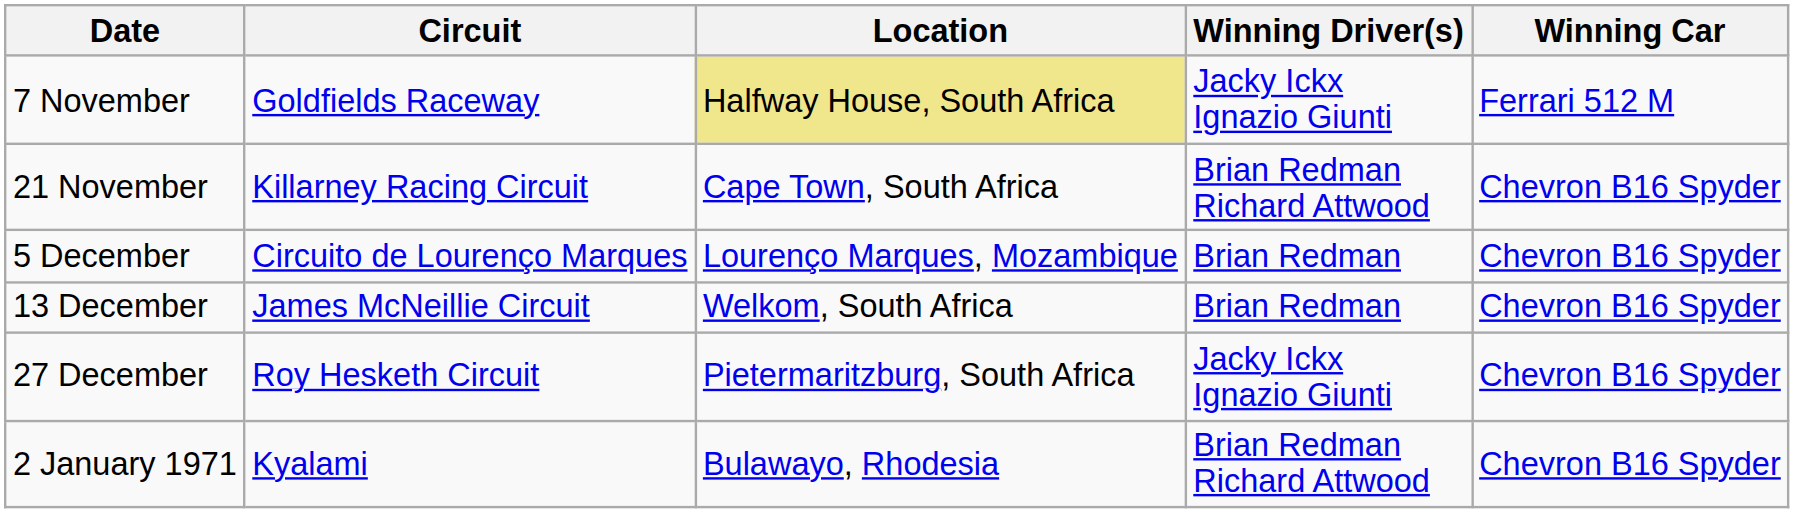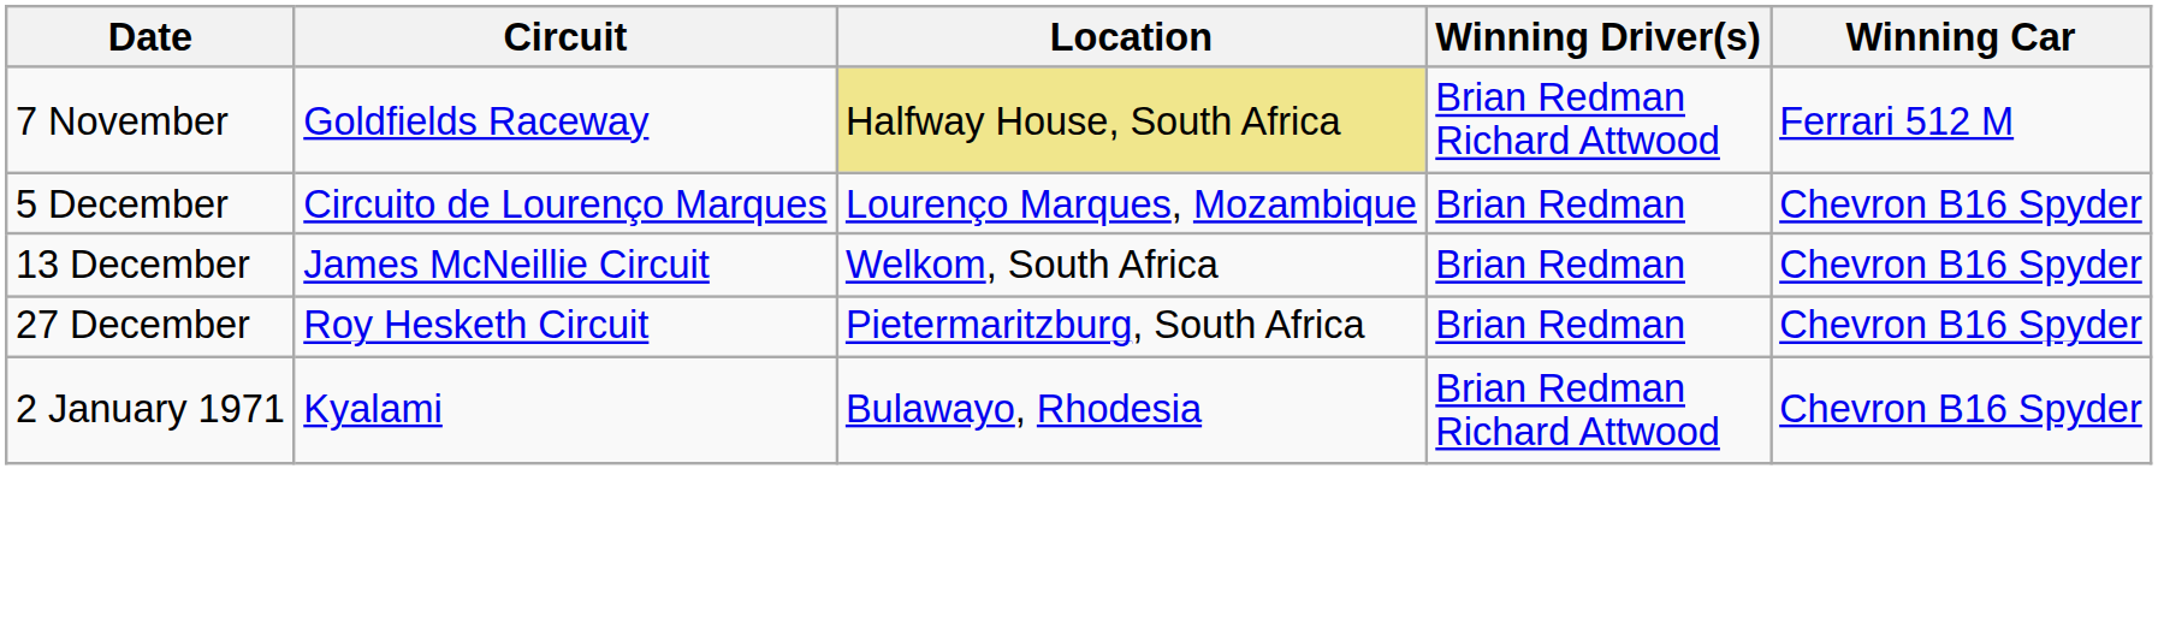 <table class="wikitable" style="font-size:85%">
 <tr>
 <th>Date</th>
 <th>Circuit</th>
 <th>Location</th>
 <th>Winning Driver(s)</th>
 <th>Winning Car</th>
 </tr>
 <tr>
 <td>7 November</td>
 <td><a href='#'>Goldfields Raceway</a></td>
 <td style="background: khaki;">Halfway House, South Africa</td>
-<td> <a href='#'>Jacky Ickx</a><br> <a href='#'>Ignazio Giunti</a></td>
+<td> <a href='#'>Brian Redman</a><br> <a href='#'>Richard Attwood</a></td>
 <td><a href='#'>Ferrari 512 M</a></td>
-</tr>
-<tr>
-<td>21 November</td>
-<td><a href='#'>Killarney Racing Circuit</a></td>
-<td><a href='#'>Cape Town</a>, South Africa</td>
-<td> <a href='#'>Brian Redman</a><br> <a href='#'>Richard Attwood</a></td>
-<td><a href='#'>Chevron B16 Spyder</a></td>
 </tr>
 <tr>
 <td>5 December</td>
 <td><a href='#'>Circuito de Lourenço Marques</a></td>
 <td><a href='#'>Lourenço Marques</a>, <a href='#'>Mozambique</a></td>
 <td> <a href='#'>Brian Redman</a></td>
 <td><a href='#'>Chevron B16 Spyder</a></td>
 </tr>
 <tr>
 <td>13 December</td>
 <td><a href='#'>James McNeillie Circuit</a></td>
 <td><a href='#'>Welkom</a>, South Africa</td>
 <td> <a href='#'>Brian Redman</a></td>
 <td><a href='#'>Chevron B16 Spyder</a></td>
 </tr>
 <tr>
 <td>27 December</td>
 <td><a href='#'>Roy Hesketh Circuit</a></td>
 <td><a href='#'>Pietermaritzburg</a>, South Africa</td>
-<td> <a href='#'>Jacky Ickx</a><br> <a href='#'>Ignazio Giunti</a></td>
+<td> <a href='#'>Brian Redman</a></td>
 <td><a href='#'>Chevron B16 Spyder</a></td>
 </tr>
 <tr>
 <td>2 January 1971</td>
 <td><a href='#'>Kyalami</a></td>
 <td><a href='#'>Bulawayo</a>, <a href='#'>Rhodesia</a></td>
 <td> <a href='#'>Brian Redman</a><br> <a href='#'>Richard Attwood</a></td>
 <td><a href='#'>Chevron B16 Spyder</a></td>
 </tr>
 </table>
